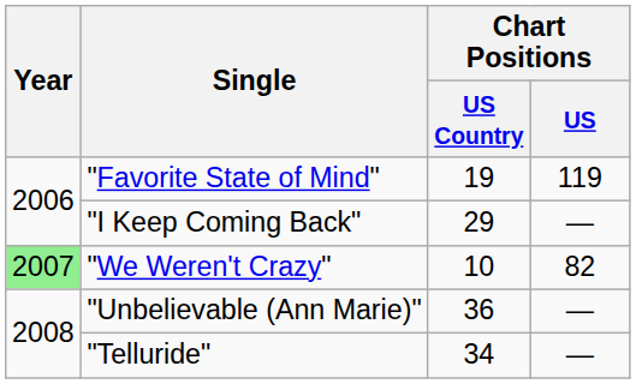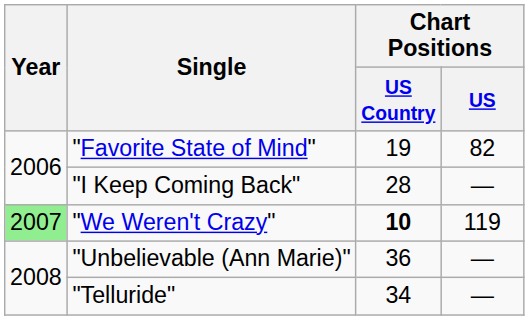 <table class="wikitable">
 <tr>
 <th rowspan="2">Year</th>
 <th rowspan="2">Single</th>
 <th colspan="2">Chart Positions</th>
 </tr>
 <tr>
 <th width="50"><small><a href='#'>US Country</a></small></th>
 <th width="50"><small><a href='#'>US</a></small></th>
 </tr>
 <tr>
 <td rowspan="2">2006</td>
 <td>"<a href='#'>Favorite State of Mind</a>"</td>
 <td align="center">19</td>
-<td align="center">119</td>
+<td align="center">82</td>
 </tr>
 <tr>
 <td>"I Keep Coming Back"</td>
-<td align="center">29</td>
+<td align="center">28</td>
 <td align="center">—</td>
 </tr>
 <tr>
 <td style="background: lightgreen;">2007</td>
 <td>"<a href='#'>We Weren't Crazy</a>"</td>
-<td align="center">10</td>
-<td align="center">82</td>
+<td align="center"><strong>10</strong></td>
+<td align="center">119</td>
 </tr>
 <tr>
 <td rowspan="2">2008</td>
 <td>"Unbelievable (Ann Marie)"</td>
 <td align="center">36</td>
 <td align="center">—</td>
 </tr>
 <tr>
 <td>"Telluride"</td>
 <td align="center">34</td>
 <td align="center">—</td>
 </tr>
 </table>
